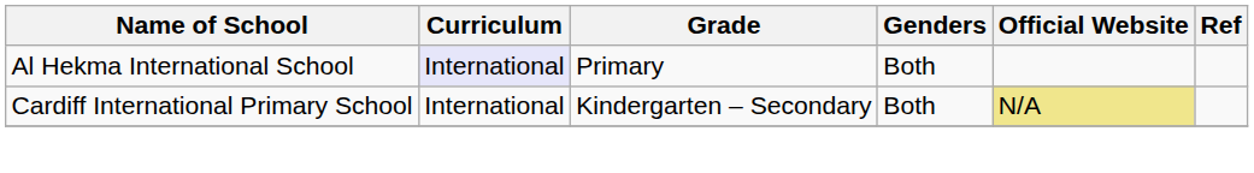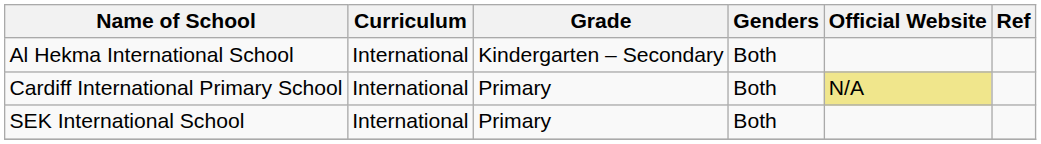 <table class="wikitable">
 <tr>
 <th>Name of School</th>
 <th>Curriculum</th>
 <th>Grade</th>
 <th>Genders</th>
 <th>Official Website</th>
 <th>Ref</th>
 </tr>
 <tr>
 <td>Al Hekma International School</td>
-<td style="background: lavender;">International</td>
-<td>Primary</td>
+<td>International</td>
+<td>Kindergarten – Secondary</td>
 <td>Both</td>
 <td></td>
 <td></td>
 </tr>
 <tr>
 <td>Cardiff International Primary School</td>
 <td>International</td>
-<td>Kindergarten – Secondary</td>
+<td>Primary</td>
 <td>Both</td>
 <td style="background: khaki;">N/A</td>
 <td></td>
 </tr>
 <tr>
+<td>SEK International School</td>
+<td>International</td>
+<td>Primary</td>
+<td>Both</td>
+<td></td>
+<td></td>
+</tr>
+<tr>
 </tr>
 </table>
